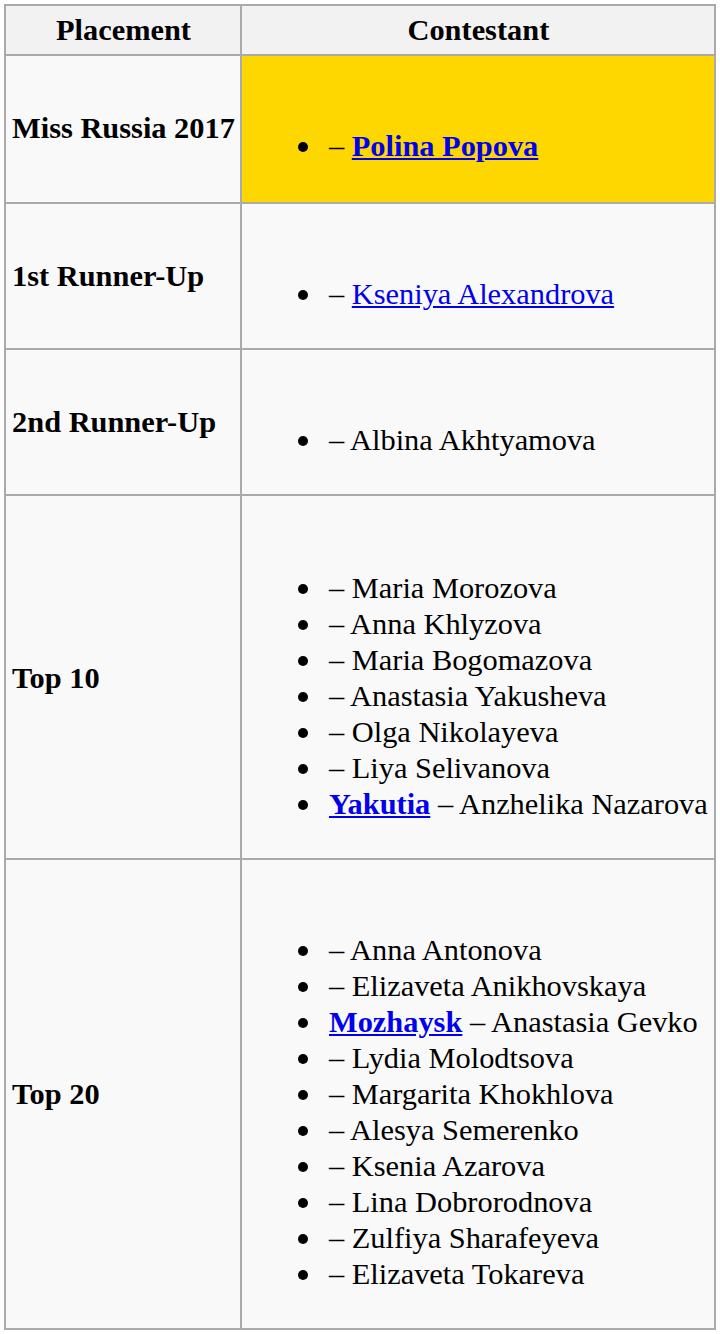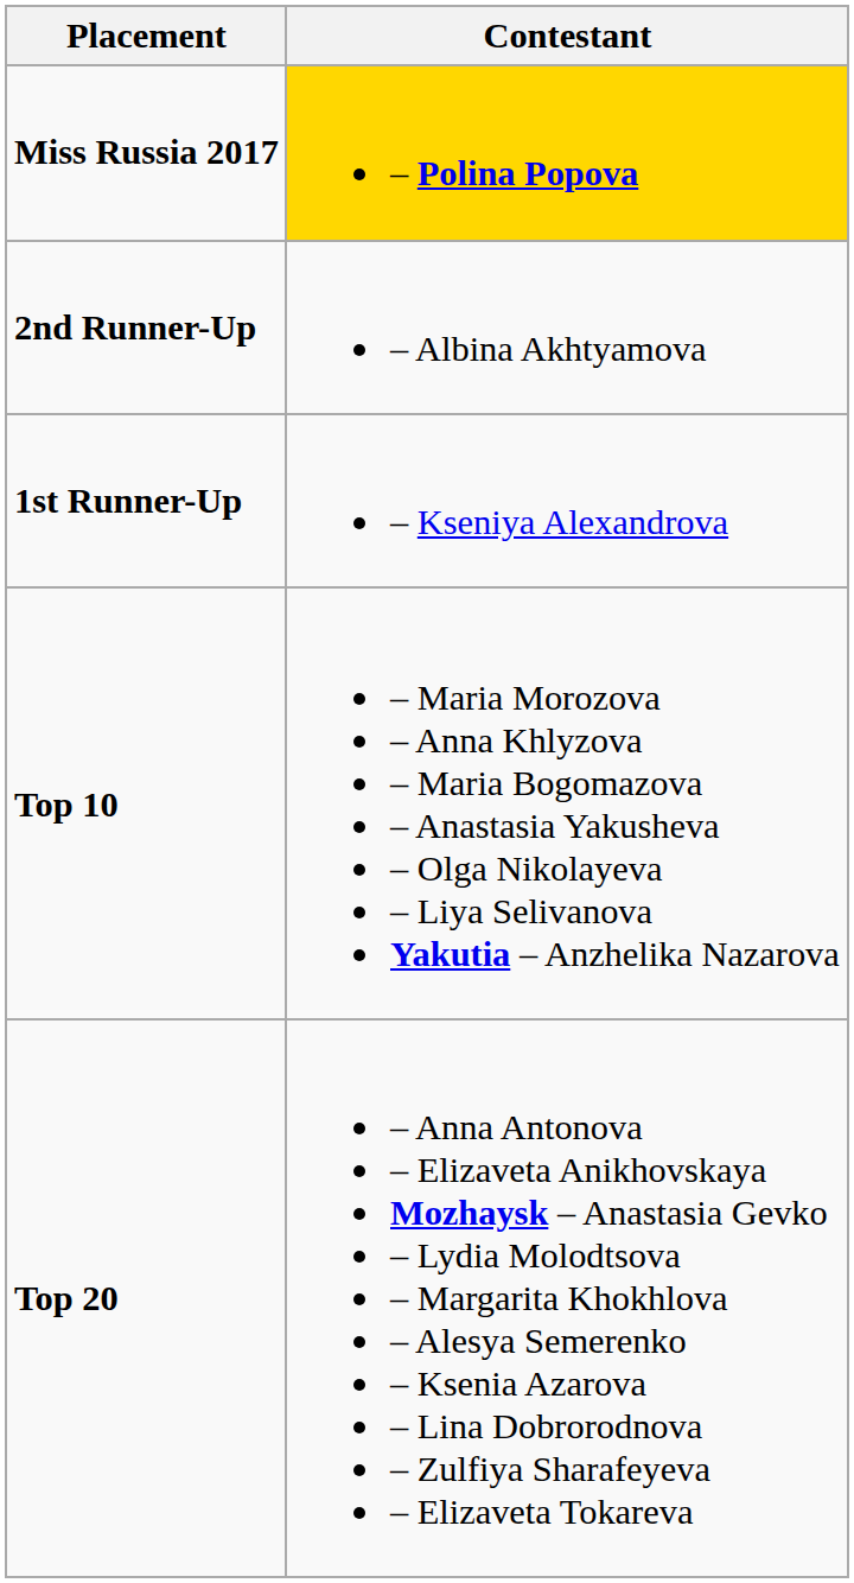 <table class="wikitable sortable" style="font-size: 95%;">
 <tr>
 <th>Placement</th>
 <th>Contestant</th>
 </tr>
 <tr>
 <td><strong>Miss Russia 2017</strong></td>
 <td style="background: gold;"><br><ul><li><strong></strong> – <strong><a href='#'>Polina Popova</a></strong></li></ul></td>
 </tr>
 <tr>
+<td><strong>2nd Runner-Up</strong></td>
+<td><br><ul><li><strong></strong> – Albina Akhtyamova</li></ul></td>
+</tr>
+<tr>
 <td><strong>1st Runner-Up</strong></td>
 <td><br><ul><li><strong></strong> – <a href='#'>Kseniya Alexandrova</a></li></ul></td>
-</tr>
-<tr>
-<td><strong>2nd Runner-Up</strong></td>
-<td><br><ul><li><strong></strong> – Albina Akhtyamova</li></ul></td>
 </tr>
 <tr>
 <td><strong>Top 10</strong></td>
 <td><br><ul><li><strong></strong> – Maria Morozova</li><li><strong></strong> – Anna Khlyzova</li><li><strong></strong> – Maria Bogomazova</li><li><strong></strong> – Anastasia Yakusheva</li><li><strong></strong> – Olga Nikolayeva</li><li><strong></strong> – Liya Selivanova</li><li><strong> <a href='#'>Yakutia</a></strong> – Anzhelika Nazarova</li></ul></td>
 </tr>
 <tr>
 <td><strong>Top 20</strong></td>
 <td><br><ul><li><strong></strong> – Anna Antonova</li><li><strong></strong> – Elizaveta Anikhovskaya</li><li><strong> <a href='#'>Mozhaysk</a></strong> – Anastasia Gevko</li><li><strong></strong> – Lydia Molodtsova</li><li><strong></strong> – Margarita Khokhlova</li><li><strong></strong> – Alesya Semerenko</li><li><strong></strong> – Ksenia Azarova</li><li><strong></strong> – Lina Dobrorodnova</li><li><strong></strong> – Zulfiya Sharafeyeva</li><li><strong></strong> – Elizaveta Tokareva</li></ul></td>
 </tr>
 </table>
